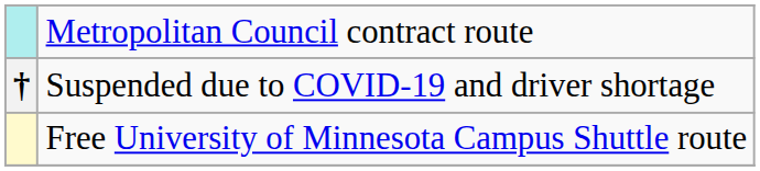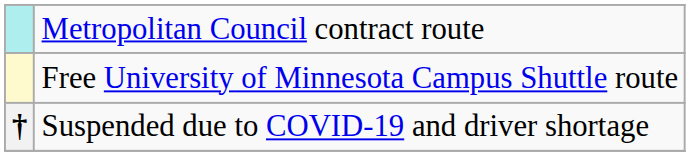 <table class="wikitable collapsible">
 <tr>
 <th style="background-color:PaleTurquoise"></th>
 <td><a href='#'>Metropolitan Council</a> contract route</td>
 </tr>
 <tr>
+<th style="background-color:LemonChiffon"></th>
+<td>Free <a href='#'>University of Minnesota Campus Shuttle</a> route</td>
+</tr>
+<tr>
 <th>†</th>
 <td>Suspended due to <a href='#'>COVID-19</a> and driver shortage</td>
 </tr>
 <tr>
-<th style="background-color:LemonChiffon"></th>
-<td>Free <a href='#'>University of Minnesota Campus Shuttle</a> route</td>
-</tr>
-<tr>
 </tr>
 </table>
